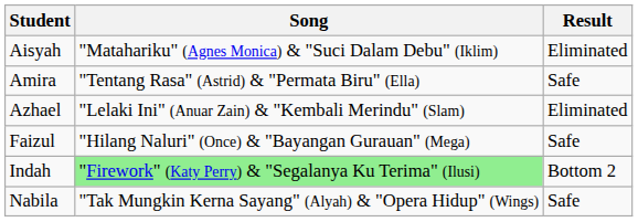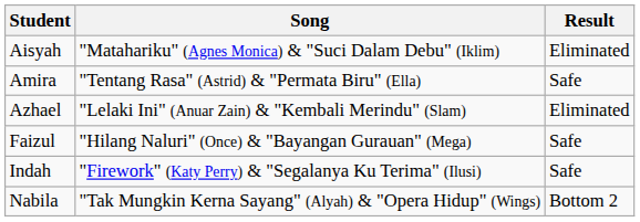 <table class="wikitable sortable" style="font-size: 90%;">
 <tr>
 <th>Student</th>
 <th>Song</th>
 <th>Result</th>
 </tr>
 <tr>
 <td>Aisyah</td>
 <td>"Matahariku" <small>(<a href='#'>Agnes Monica</a>)</small> & "Suci Dalam Debu" <small>(Iklim)</small></td>
 <td>Eliminated</td>
 </tr>
 <tr>
 <td>Amira</td>
 <td>"Tentang Rasa" <small>(Astrid)</small> & "Permata Biru" <small>(Ella)</small></td>
 <td>Safe</td>
 </tr>
 <tr>
 <td>Azhael</td>
 <td>"Lelaki Ini" <small>(Anuar Zain)</small> & "Kembali Merindu" <small>(Slam)</small></td>
 <td>Eliminated</td>
 </tr>
 <tr>
 <td>Faizul</td>
 <td>"Hilang Naluri" <small>(Once)</small> & "Bayangan Gurauan" <small>(Mega)</small></td>
 <td>Safe</td>
 </tr>
 <tr>
 <td>Indah</td>
-<td style="background: lightgreen;">"<a href='#'>Firework</a>" <small>(<a href='#'>Katy Perry</a>)</small> & "Segalanya Ku Terima" <small>(Ilusi)</small></td>
-<td>Bottom 2</td>
+<td>"<a href='#'>Firework</a>" <small>(<a href='#'>Katy Perry</a>)</small> & "Segalanya Ku Terima" <small>(Ilusi)</small></td>
+<td>Safe</td>
 </tr>
 <tr>
 <td>Nabila</td>
 <td>"Tak Mungkin Kerna Sayang" <small>(Alyah)</small> & "Opera Hidup" <small>(Wings)</small></td>
-<td>Safe</td>
+<td>Bottom 2</td>
 </tr>
 </table>
